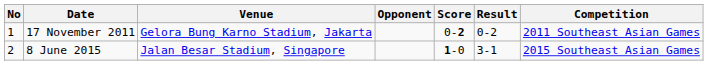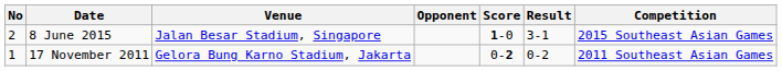 <table class="wikitable">
 <tr>
 <th>No</th>
 <th>Date</th>
 <th>Venue</th>
 <th>Opponent</th>
 <th>Score</th>
 <th>Result</th>
 <th>Competition</th>
 </tr>
 <tr>
+<td>2</td>
+<td>8 June 2015</td>
+<td><a href='#'>Jalan Besar Stadium</a>, <a href='#'>Singapore</a></td>
+<td></td>
+<td align=center><strong>1</strong>-0</td>
+<td>3-1</td>
+<td><a href='#'>2015 Southeast Asian Games </a></td>
+</tr>
+<tr>
 <td>1</td>
 <td>17 November 2011</td>
 <td><a href='#'>Gelora Bung Karno Stadium</a>, <a href='#'>Jakarta </a></td>
 <td></td>
 <td align=center>0-<strong>2</strong></td>
 <td>0-2</td>
 <td><a href='#'>2011 Southeast Asian Games </a></td>
 </tr>
-<tr>
-<td>2</td>
-<td>8 June 2015</td>
-<td><a href='#'>Jalan Besar Stadium</a>, <a href='#'>Singapore</a></td>
-<td></td>
-<td align=center><strong>1</strong>-0</td>
-<td>3-1</td>
-<td><a href='#'>2015 Southeast Asian Games </a></td>
-</tr>
 </table>
